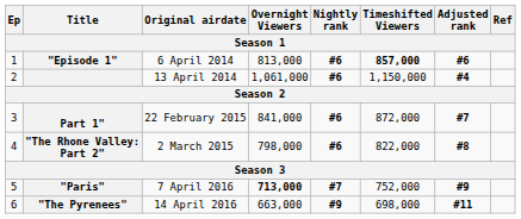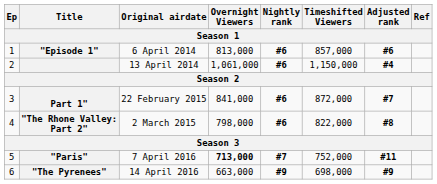 <table class="wikitable sortable" style="text-align:center">
 <tr>
 <th>Ep</th>
 <th>Title</th>
 <th>Original airdate</th>
 <th>Overnight<br>Viewers</th>
 <th>Nightly<br>rank</th>
 <th>Timeshifted<br>Viewers</th>
 <th>Adjusted<br>rank</th>
 <th>Ref</th>
 </tr>
 <tr>
 <th colspan="8">Season 1</th>
 </tr>
 <tr>
 <td>1</td>
 <th>"Episode 1"</th>
 <td>6 April 2014</td>
 <td>813,000</td>
 <td><strong>#6</strong></td>
-<td><strong>857,000</strong></td>
+<td>857,000</td>
 <td><strong>#6</strong></td>
 <td></td>
 </tr>
 <tr>
 <td>2</td>
 <th></th>
 <td>13 April 2014</td>
 <td>1,061,000</td>
 <td><strong>#6</strong></td>
 <td>1,150,000</td>
 <td><strong>#4</strong></td>
 <td></td>
 </tr>
 <tr>
 <th colspan="8">Season 2</th>
 </tr>
 <tr>
 <td>3</td>
 <th><br>Part 1"</th>
 <td>22 February 2015</td>
 <td>841,000</td>
 <td><strong>#6</strong></td>
 <td>872,000</td>
 <td><strong>#7</strong></td>
 <td></td>
 </tr>
 <tr>
 <td>4</td>
 <th>"The Rhone Valley:<br>Part 2"</th>
 <td>2 March 2015</td>
 <td>798,000</td>
 <td><strong>#6</strong></td>
 <td>822,000</td>
 <td><strong>#8</strong></td>
 <td></td>
 </tr>
 <tr>
 <th colspan="8">Season 3</th>
 </tr>
 <tr>
 <td>5</td>
 <th>"Paris"</th>
 <td>7 April 2016</td>
 <td><strong>713,000</strong></td>
 <td><strong>#7</strong></td>
 <td>752,000</td>
-<td><strong>#9</strong></td>
+<td><strong>#11</strong></td>
 <td></td>
 </tr>
 <tr>
 <td>6</td>
 <th>"The Pyrenees"</th>
 <td>14 April 2016</td>
 <td>663,000</td>
 <td><strong>#9</strong></td>
 <td>698,000</td>
-<td><strong>#11</strong></td>
+<td><strong>#9</strong></td>
 <td></td>
 </tr>
 </table>
